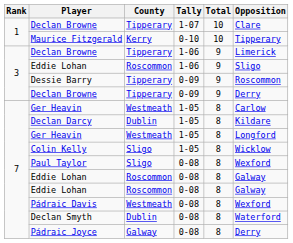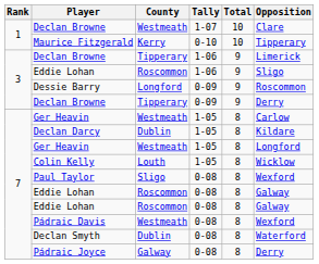 <table class="wikitable">
 <tr>
 <th>Rank</th>
 <th>Player</th>
 <th>County</th>
 <th>Tally</th>
 <th>Total</th>
 <th>Opposition</th>
 </tr>
 <tr>
 <td rowspan=2 align=center>1</td>
 <td><a href='#'>Declan Browne</a></td>
-<td><a href='#'>Tipperary</a></td>
+<td><a href='#'>Westmeath</a></td>
 <td align=center>1-07</td>
 <td align=center>10</td>
 <td><a href='#'>Clare</a></td>
 </tr>
 <tr>
 <td><a href='#'>Maurice Fitzgerald</a></td>
 <td><a href='#'>Kerry</a></td>
 <td align=center>0-10</td>
 <td align=center>10</td>
 <td><a href='#'>Tipperary</a></td>
 </tr>
 <tr>
 <td rowspan=4 align=center>3</td>
 <td><a href='#'>Declan Browne</a></td>
 <td><a href='#'>Tipperary</a></td>
 <td align=center>1-06</td>
 <td align=center>9</td>
 <td><a href='#'>Limerick</a></td>
 </tr>
 <tr>
 <td>Eddie Lohan</td>
 <td><a href='#'>Roscommon</a></td>
 <td align=center>1-06</td>
 <td align=center>9</td>
 <td><a href='#'>Sligo</a></td>
 </tr>
 <tr>
 <td>Dessie Barry</td>
-<td><a href='#'>Tipperary</a></td>
+<td><a href='#'>Longford</a></td>
 <td align=center>0-09</td>
 <td align=center>9</td>
 <td><a href='#'>Roscommon</a></td>
 </tr>
 <tr>
 <td><a href='#'>Declan Browne</a></td>
 <td><a href='#'>Tipperary</a></td>
 <td align=center>0-09</td>
 <td align=center>9</td>
 <td><a href='#'>Derry</a></td>
 </tr>
 <tr>
 <td rowspan=10 align=center>7</td>
 <td><a href='#'>Ger Heavin</a></td>
 <td><a href='#'>Westmeath</a></td>
 <td align=center>1-05</td>
 <td align=center>8</td>
 <td><a href='#'>Carlow</a></td>
 </tr>
 <tr>
 <td><a href='#'>Declan Darcy</a></td>
 <td><a href='#'>Dublin</a></td>
 <td align=center>1-05</td>
 <td align=center>8</td>
 <td><a href='#'>Kildare</a></td>
 </tr>
 <tr>
 <td><a href='#'>Ger Heavin</a></td>
 <td><a href='#'>Westmeath</a></td>
 <td align=center>1-05</td>
 <td align=center>8</td>
 <td><a href='#'>Longford</a></td>
 </tr>
 <tr>
 <td><a href='#'>Colin Kelly</a></td>
-<td><a href='#'>Sligo</a></td>
+<td><a href='#'>Louth</a></td>
 <td align=center>1-05</td>
 <td align=center>8</td>
 <td><a href='#'>Wicklow</a></td>
 </tr>
 <tr>
 <td><a href='#'>Paul Taylor</a></td>
 <td><a href='#'>Sligo</a></td>
 <td align=center>0-08</td>
 <td align=center>8</td>
 <td><a href='#'>Wexford</a></td>
 </tr>
 <tr>
 <td>Eddie Lohan</td>
 <td><a href='#'>Roscommon</a></td>
 <td align=center>0-08</td>
 <td align=center>8</td>
 <td><a href='#'>Galway</a></td>
 </tr>
 <tr>
 <td>Eddie Lohan</td>
 <td><a href='#'>Roscommon</a></td>
 <td align=center>0-08</td>
 <td align=center>8</td>
 <td><a href='#'>Galway</a></td>
 </tr>
 <tr>
 <td><a href='#'>Pádraic Davis</a></td>
 <td><a href='#'>Westmeath</a></td>
 <td align=center>0-08</td>
 <td align=center>8</td>
 <td><a href='#'>Wexford</a></td>
 </tr>
 <tr>
 <td>Declan Smyth</td>
 <td><a href='#'>Dublin</a></td>
 <td align=center>0-08</td>
 <td align=center>8</td>
 <td><a href='#'>Waterford</a></td>
 </tr>
 <tr>
 <td><a href='#'>Pádraic Joyce</a></td>
 <td><a href='#'>Galway</a></td>
 <td align=center>0-08</td>
 <td align=center>8</td>
 <td><a href='#'>Derry</a></td>
 </tr>
 </table>
